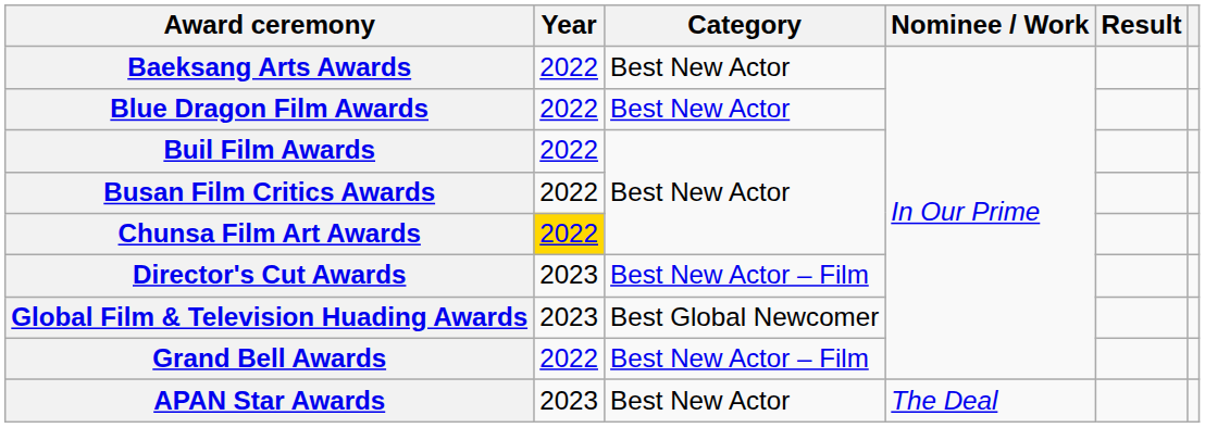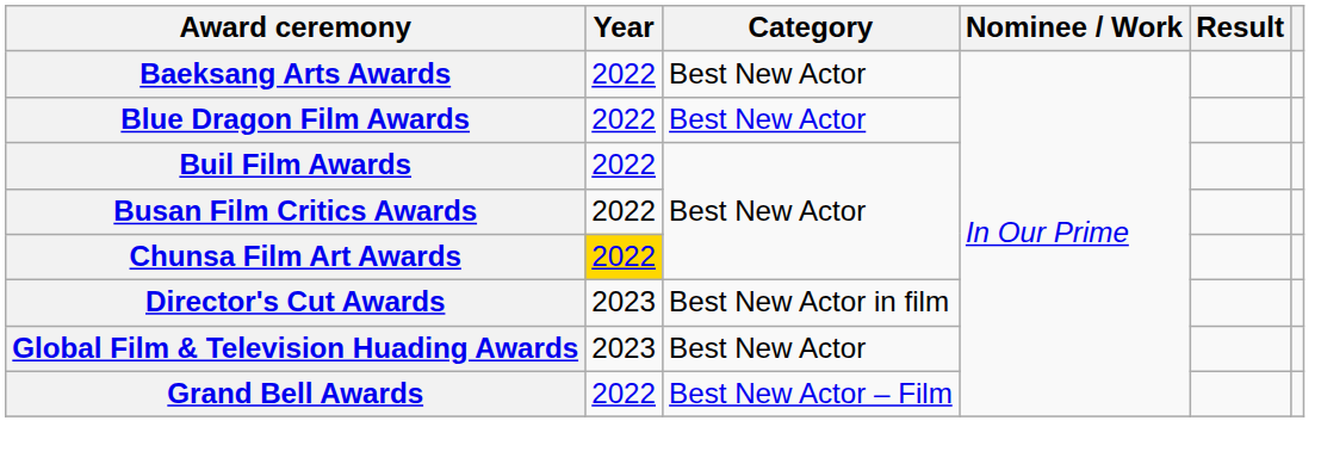 <table class="wikitable plainrowheaders sortable">
 <tr>
 <th scope="col">Award ceremony</th>
 <th scope="col">Year</th>
 <th scope="col">Category</th>
 <th scope="col">Nominee / Work</th>
 <th scope="col">Result</th>
 <th scope="col" class="unsortable"></th>
 </tr>
 <tr>
 <th scope="row"  rowspan="1"><a href='#'>Baeksang Arts Awards</a></th>
 <td style="text-align:center"><a href='#'>2022</a></td>
 <td>Best New Actor</td>
 <td rowspan="8"><em><a href='#'>In Our Prime</a></em></td>
 <td></td>
 <td style="text-align:center"></td>
 </tr>
 <tr>
 <th scope="row"  rowspan="1"><a href='#'>Blue Dragon Film Awards</a></th>
 <td style="text-align:center"><a href='#'>2022</a></td>
 <td><a href='#'>Best New Actor</a></td>
 <td></td>
 <td style="text-align:center"></td>
 </tr>
 <tr>
 <th scope="row"  rowspan="1"><a href='#'>Buil Film Awards</a></th>
 <td style="text-align:center"><a href='#'>2022</a></td>
 <td rowspan="3">Best New Actor</td>
 <td></td>
 <td style="text-align:center"></td>
 </tr>
 <tr>
 <th scope="row"  rowspan="1"><a href='#'>Busan Film Critics Awards</a></th>
 <td style="text-align:center">2022</td>
 <td></td>
 <td style="text-align:center"></td>
 </tr>
 <tr>
 <th scope="row"  rowspan="1"><a href='#'>Chunsa Film Art Awards</a></th>
 <td style="background: gold; text-align:center"><a href='#'>2022</a></td>
 <td></td>
 <td style="text-align:center"></td>
 </tr>
 <tr>
 <th scope="row" rowspan=1><a href='#'>Director's Cut Awards</a></th>
 <td align="center" rowspan=1>2023</td>
-<td><a href='#'>Best New Actor – Film</a></td>
+<td>Best New Actor in film</td>
 <td></td>
 <td rowspan=1 align="center"></td>
 </tr>
 <tr>
 <th scope="row"><a href='#'>Global Film & Television Huading Awards</a></th>
 <td style="text-align:center">2023</td>
-<td>Best Global Newcomer</td>
+<td>Best New Actor</td>
 <td></td>
 <td style="text-align:center"></td>
 </tr>
 <tr>
 <th scope="row"  rowspan="1"><a href='#'>Grand Bell Awards</a></th>
 <td style="text-align:center"><a href='#'>2022</a></td>
 <td><a href='#'>Best New Actor – Film</a></td>
 <td></td>
 <td style="text-align:center"></td>
 </tr>
-<tr>
-<th scope="row"  rowspan="1"><a href='#'>APAN Star Awards</a></th>
-<td align="center" rowspan=1>2023</td>
-<td>Best New Actor</td>
-<td><em><a href='#'>The Deal</a></em></td>
-<td></td>
-<td></td>
-</tr>
 </table>
